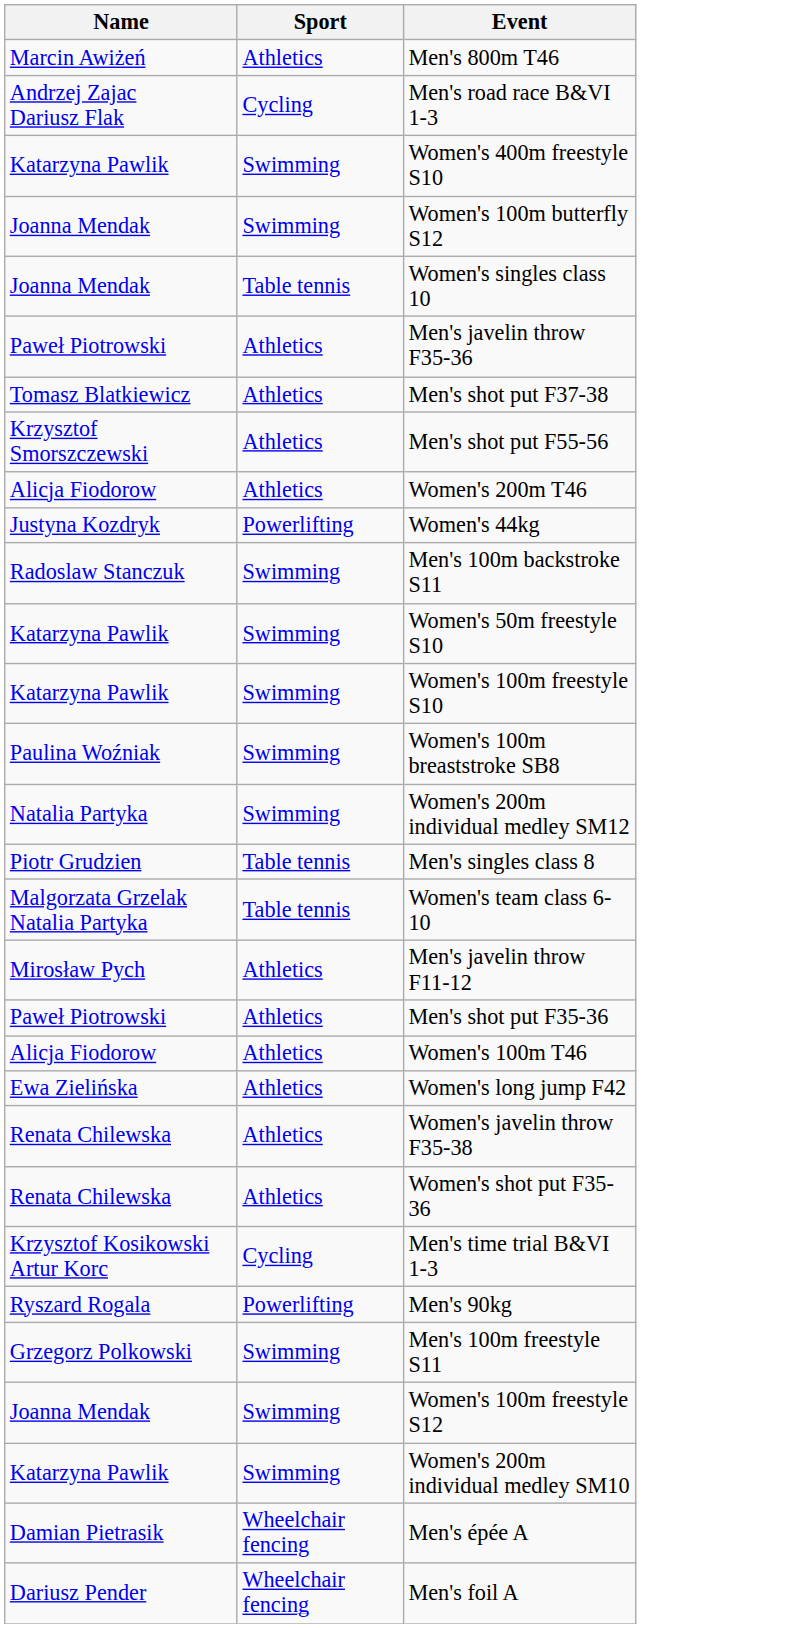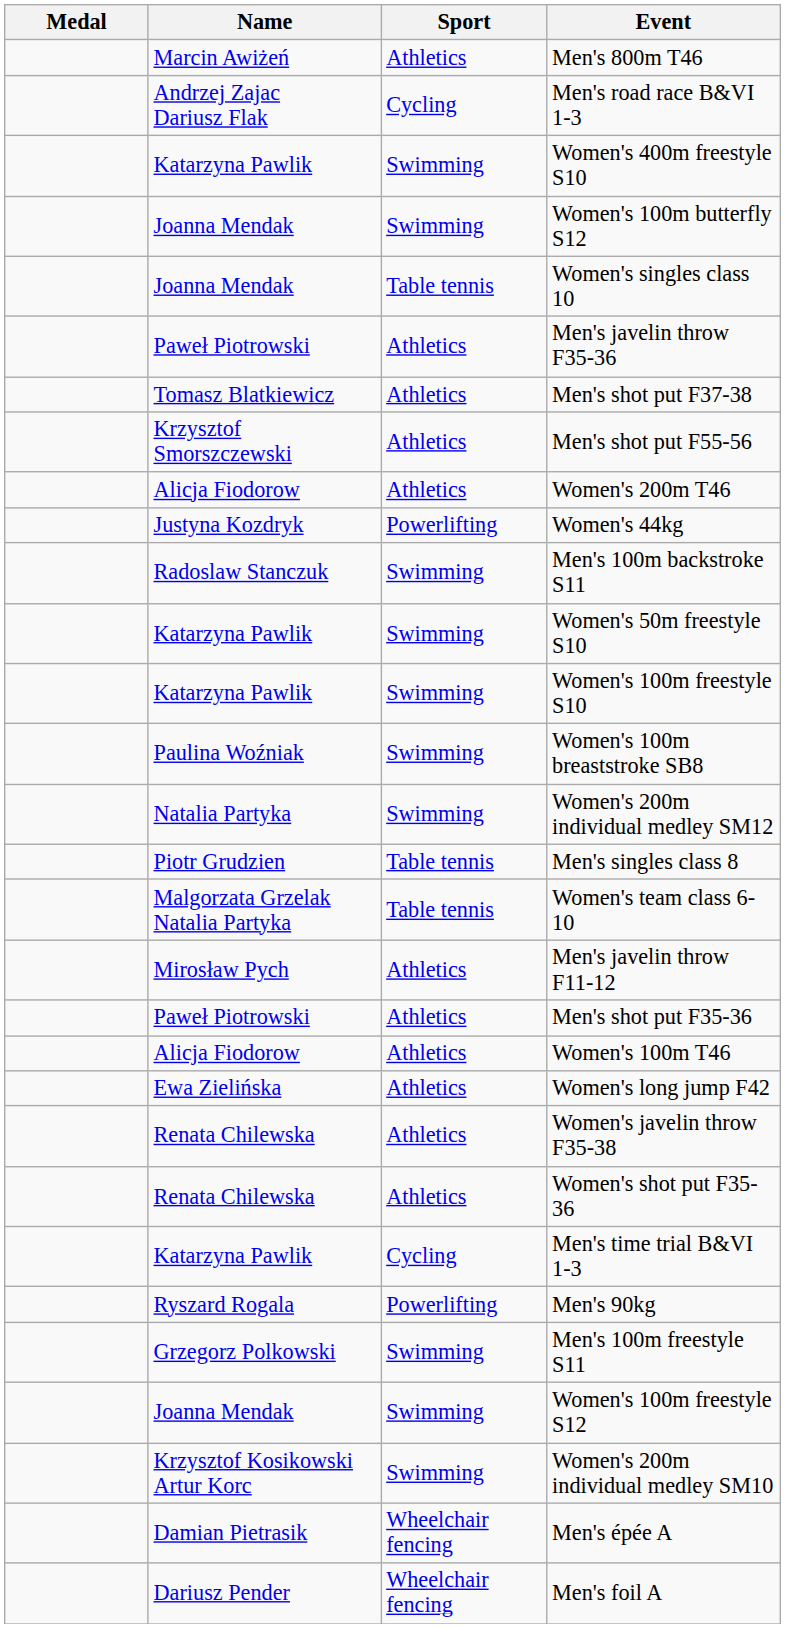 <table class="wikitable">
 <tr>
+<th style="width:6em">Medal</th>
 <th style="width:10em">Name</th>
 <th style="width:7em">Sport</th>
 <th style="width:10em">Event</th>
 </tr>
 <tr>
+<td></td>
 <td><a href='#'>Marcin Awiżeń</a></td>
 <td><a href='#'>Athletics</a></td>
 <td>Men's 800m T46</td>
 </tr>
 <tr>
+<td></td>
 <td><a href='#'>Andrzej Zajac</a><br> <a href='#'>Dariusz Flak</a></td>
 <td><a href='#'>Cycling</a></td>
 <td>Men's road race B&VI 1-3</td>
 </tr>
 <tr>
+<td></td>
 <td><a href='#'>Katarzyna Pawlik</a></td>
 <td><a href='#'>Swimming</a></td>
 <td>Women's 400m freestyle S10</td>
 </tr>
 <tr>
+<td></td>
 <td><a href='#'>Joanna Mendak</a></td>
 <td><a href='#'>Swimming</a></td>
 <td>Women's 100m butterfly S12</td>
 </tr>
 <tr>
+<td></td>
 <td><a href='#'>Joanna Mendak</a></td>
 <td><a href='#'>Table tennis</a></td>
 <td>Women's singles class 10</td>
 </tr>
 <tr>
+<td></td>
 <td><a href='#'>Paweł Piotrowski</a></td>
 <td><a href='#'>Athletics</a></td>
 <td>Men's javelin throw F35-36</td>
 </tr>
 <tr>
+<td></td>
 <td><a href='#'>Tomasz Blatkiewicz</a></td>
 <td><a href='#'>Athletics</a></td>
 <td>Men's shot put F37-38</td>
 </tr>
 <tr>
+<td></td>
 <td><a href='#'>Krzysztof Smorszczewski</a></td>
 <td><a href='#'>Athletics</a></td>
 <td>Men's shot put F55-56</td>
 </tr>
 <tr>
+<td></td>
 <td><a href='#'>Alicja Fiodorow</a></td>
 <td><a href='#'>Athletics</a></td>
 <td>Women's 200m T46</td>
 </tr>
 <tr>
+<td></td>
 <td><a href='#'>Justyna Kozdryk</a></td>
 <td><a href='#'>Powerlifting</a></td>
 <td>Women's 44kg</td>
 </tr>
 <tr>
+<td></td>
 <td><a href='#'>Radoslaw Stanczuk</a></td>
 <td><a href='#'>Swimming</a></td>
 <td>Men's 100m backstroke S11</td>
 </tr>
 <tr>
+<td></td>
 <td><a href='#'>Katarzyna Pawlik</a></td>
 <td><a href='#'>Swimming</a></td>
 <td>Women's 50m freestyle S10</td>
 </tr>
 <tr>
+<td></td>
 <td><a href='#'>Katarzyna Pawlik</a></td>
 <td><a href='#'>Swimming</a></td>
 <td>Women's 100m freestyle S10</td>
 </tr>
 <tr>
+<td></td>
 <td><a href='#'>Paulina Woźniak</a></td>
 <td><a href='#'>Swimming</a></td>
 <td>Women's 100m breaststroke SB8</td>
 </tr>
 <tr>
+<td></td>
 <td><a href='#'>Natalia Partyka</a></td>
 <td><a href='#'>Swimming</a></td>
 <td>Women's 200m individual medley SM12</td>
 </tr>
 <tr>
+<td></td>
 <td><a href='#'>Piotr Grudzien</a></td>
 <td><a href='#'>Table tennis</a></td>
 <td>Men's singles class 8</td>
 </tr>
 <tr>
+<td></td>
 <td><a href='#'>Malgorzata Grzelak</a><br> <a href='#'>Natalia Partyka</a></td>
 <td><a href='#'>Table tennis</a></td>
 <td>Women's team class 6-10</td>
 </tr>
 <tr>
+<td></td>
 <td><a href='#'>Mirosław Pych</a></td>
 <td><a href='#'>Athletics</a></td>
 <td>Men's javelin throw F11-12</td>
 </tr>
 <tr>
+<td></td>
 <td><a href='#'>Paweł Piotrowski</a></td>
 <td><a href='#'>Athletics</a></td>
 <td>Men's shot put F35-36</td>
 </tr>
 <tr>
+<td></td>
 <td><a href='#'>Alicja Fiodorow</a></td>
 <td><a href='#'>Athletics</a></td>
 <td>Women's 100m T46</td>
 </tr>
 <tr>
+<td></td>
 <td><a href='#'>Ewa Zielińska</a></td>
 <td><a href='#'>Athletics</a></td>
 <td>Women's long jump F42</td>
 </tr>
 <tr>
+<td></td>
 <td><a href='#'>Renata Chilewska</a></td>
 <td><a href='#'>Athletics</a></td>
 <td>Women's javelin throw F35-38</td>
 </tr>
 <tr>
+<td></td>
 <td><a href='#'>Renata Chilewska</a></td>
 <td><a href='#'>Athletics</a></td>
 <td>Women's shot put F35-36</td>
 </tr>
 <tr>
-<td><a href='#'>Krzysztof Kosikowski</a><br> <a href='#'>Artur Korc</a></td>
+<td></td>
+<td><a href='#'>Katarzyna Pawlik</a></td>
 <td><a href='#'>Cycling</a></td>
 <td>Men's time trial B&VI 1-3</td>
 </tr>
 <tr>
+<td></td>
 <td><a href='#'>Ryszard Rogala</a></td>
 <td><a href='#'>Powerlifting</a></td>
 <td>Men's 90kg</td>
 </tr>
 <tr>
+<td></td>
 <td><a href='#'>Grzegorz Polkowski</a></td>
 <td><a href='#'>Swimming</a></td>
 <td>Men's 100m freestyle S11</td>
 </tr>
 <tr>
+<td></td>
 <td><a href='#'>Joanna Mendak</a></td>
 <td><a href='#'>Swimming</a></td>
 <td>Women's 100m freestyle S12</td>
 </tr>
 <tr>
-<td><a href='#'>Katarzyna Pawlik</a></td>
+<td></td>
+<td><a href='#'>Krzysztof Kosikowski</a><br> <a href='#'>Artur Korc</a></td>
 <td><a href='#'>Swimming</a></td>
 <td>Women's 200m individual medley SM10</td>
 </tr>
 <tr>
+<td></td>
 <td><a href='#'>Damian Pietrasik</a></td>
 <td><a href='#'>Wheelchair fencing</a></td>
 <td>Men's épée A</td>
 </tr>
 <tr>
+<td></td>
 <td><a href='#'>Dariusz Pender</a></td>
 <td><a href='#'>Wheelchair fencing</a></td>
 <td>Men's foil A</td>
 </tr>
 </table>
